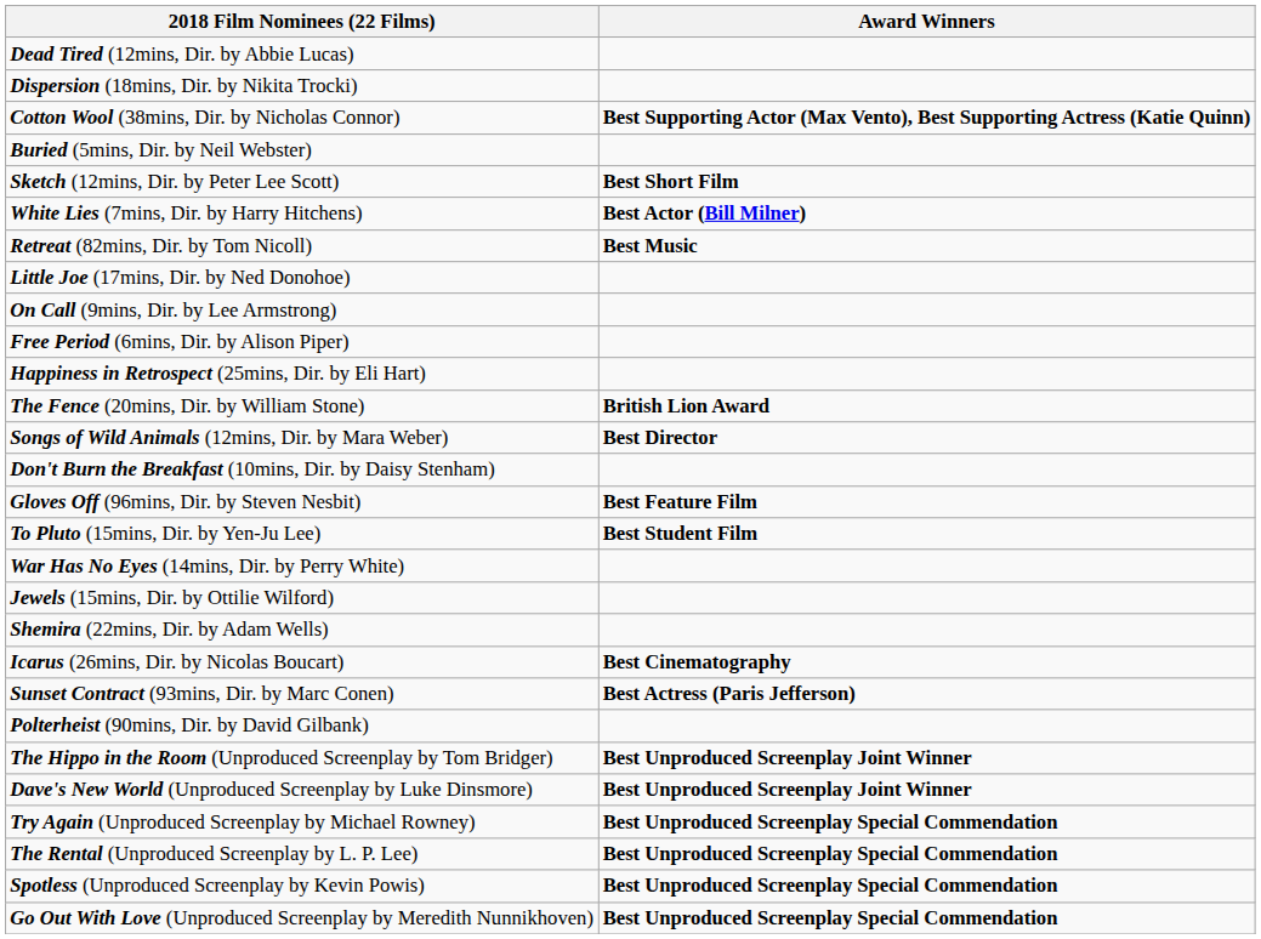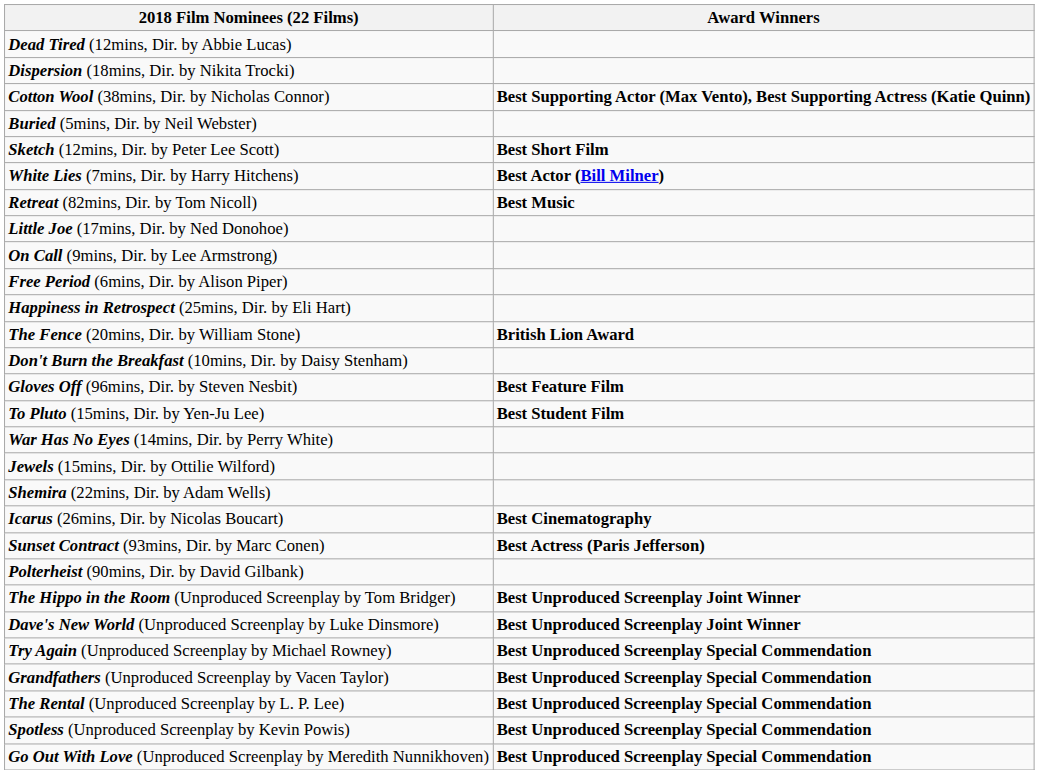 <table class="wikitable mw-collapsible mw-collapsed">
 <tr>
 <th><strong>2018 Film Nominees (22 Films)</strong></th>
 <th><strong>Award Winners</strong></th>
 </tr>
 <tr>
 <td><strong><em>Dead Tired</em></strong> (12mins, Dir. by Abbie Lucas)</td>
 <td></td>
 </tr>
 <tr>
 <td><strong><em>Dispersion</em></strong> (18mins, Dir. by Nikita Trocki)</td>
 <td></td>
 </tr>
 <tr>
 <td><strong><em>Cotton Wool</em></strong> (38mins, Dir. by Nicholas Connor)</td>
 <td><strong>Best Supporting Actor (Max Vento), Best Supporting Actress (Katie Quinn)</strong></td>
 </tr>
 <tr>
 <td><strong><em>Buried</em></strong> (5mins, Dir. by Neil Webster)</td>
 <td></td>
 </tr>
 <tr>
 <td><strong><em>Sketch</em></strong> (12mins, Dir. by Peter Lee Scott)</td>
 <td><strong>Best Short Film</strong></td>
 </tr>
 <tr>
 <td><strong><em>White Lies</em></strong> (7mins, Dir. by Harry Hitchens)</td>
 <td><strong>Best Actor (<a href='#'>Bill Milner</a>)</strong></td>
 </tr>
 <tr>
 <td><strong><em>Retreat</em></strong> (82mins, Dir. by Tom Nicoll)</td>
 <td><strong>Best Music</strong></td>
 </tr>
 <tr>
 <td><strong><em>Little Joe</em></strong> (17mins, Dir. by Ned Donohoe)</td>
 <td></td>
 </tr>
 <tr>
 <td><strong><em>On Call</em></strong> (9mins, Dir. by Lee Armstrong)</td>
 <td></td>
 </tr>
 <tr>
 <td><strong><em>Free Period</em></strong> (6mins, Dir. by Alison Piper)</td>
 <td></td>
 </tr>
 <tr>
 <td><strong><em>Happiness in Retrospect</em></strong> (25mins, Dir. by Eli Hart)</td>
 <td></td>
 </tr>
 <tr>
 <td><strong><em>The Fence</em></strong> (20mins, Dir. by William Stone)</td>
 <td><strong>British Lion Award</strong></td>
 </tr>
 <tr>
-<td><strong><em>Songs of Wild Animals</em></strong> (12mins, Dir. by Mara Weber)</td>
-<td><strong>Best Director</strong></td>
-</tr>
-<tr>
 <td><strong><em>Don't Burn the Breakfast</em></strong> (10mins, Dir. by Daisy Stenham)</td>
 <td></td>
 </tr>
 <tr>
 <td><strong><em>Gloves Off</em></strong> (96mins, Dir. by Steven Nesbit)</td>
 <td><strong>Best Feature Film</strong></td>
 </tr>
 <tr>
 <td><strong><em>To Pluto</em></strong> (15mins, Dir. by Yen-Ju Lee)</td>
 <td><strong>Best Student Film</strong></td>
 </tr>
 <tr>
 <td><strong><em>War Has No Eyes</em></strong> (14mins, Dir. by Perry White)</td>
 <td></td>
 </tr>
 <tr>
 <td><strong><em>Jewels</em></strong> (15mins, Dir. by Ottilie Wilford)</td>
 <td></td>
 </tr>
 <tr>
 <td><strong><em>Shemira</em></strong> (22mins, Dir. by Adam Wells)</td>
 <td></td>
 </tr>
 <tr>
 <td><strong><em>Icarus</em></strong> (26mins, Dir. by Nicolas Boucart)</td>
 <td><strong>Best Cinematography</strong></td>
 </tr>
 <tr>
 <td><strong><em>Sunset Contract</em></strong> (93mins, Dir. by Marc Conen)</td>
 <td><strong>Best Actress (Paris Jefferson)</strong></td>
 </tr>
 <tr>
 <td><strong><em>Polterheist</em></strong> (90mins, Dir. by David Gilbank)</td>
 <td></td>
 </tr>
 <tr>
 <td><strong><em>The Hippo in the Room</em></strong> (Unproduced Screenplay by Tom Bridger)</td>
 <td><strong>Best Unproduced Screenplay Joint Winner</strong></td>
 </tr>
 <tr>
 <td><strong><em>Dave's New World</em></strong> (Unproduced Screenplay by Luke Dinsmore)</td>
 <td><strong>Best Unproduced Screenplay Joint Winner</strong></td>
 </tr>
 <tr>
 <td><strong><em>Try Again</em></strong> (Unproduced Screenplay by Michael Rowney)</td>
 <td><strong>Best Unproduced Screenplay Special Commendation</strong></td>
 </tr>
 <tr>
+<td><strong><em>Grandfathers</em></strong> (Unproduced Screenplay by Vacen Taylor)</td>
+<td><strong>Best Unproduced Screenplay Special Commendation</strong></td>
+</tr>
+<tr>
 <td><strong><em>The Rental</em></strong> (Unproduced Screenplay by L. P. Lee)</td>
 <td><strong>Best Unproduced Screenplay Special Commendation</strong></td>
 </tr>
 <tr>
 <td><strong><em>Spotless</em></strong> (Unproduced Screenplay by Kevin Powis)</td>
 <td><strong>Best Unproduced Screenplay Special Commendation</strong></td>
 </tr>
 <tr>
 <td><strong><em>Go Out With Love</em></strong> (Unproduced Screenplay by Meredith Nunnikhoven)</td>
 <td><strong>Best Unproduced Screenplay Special Commendation</strong></td>
 </tr>
 </table>
